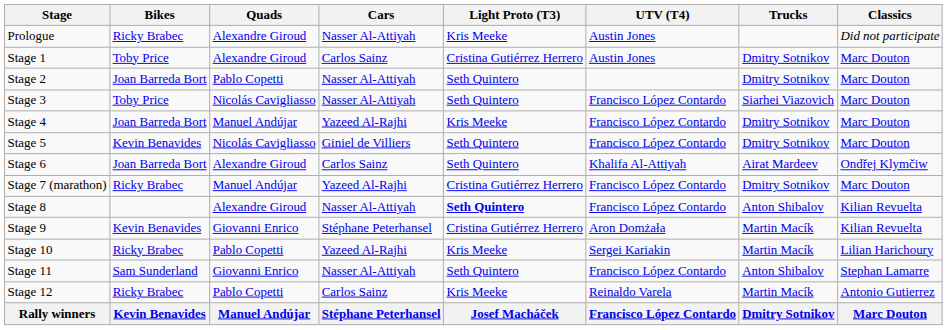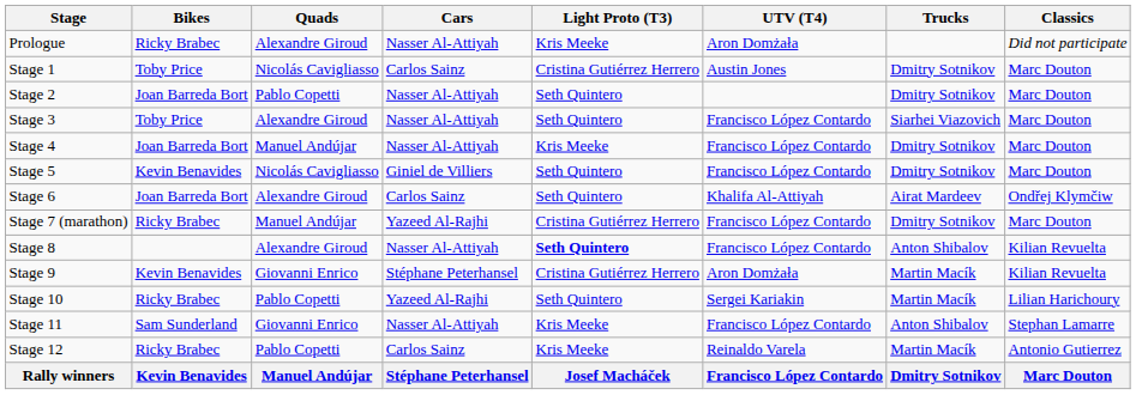 <table class="wikitable" style="font-size:85%;">
 <tr>
 <th>Stage</th>
 <th>Bikes</th>
 <th>Quads</th>
 <th>Cars</th>
 <th>Light Proto (T3)</th>
 <th>UTV (T4)</th>
 <th>Trucks</th>
 <th>Classics</th>
 </tr>
 <tr>
 <td>Prologue</td>
 <td> <a href='#'>Ricky Brabec</a></td>
 <td> <a href='#'>Alexandre Giroud</a></td>
 <td> <a href='#'>Nasser Al-Attiyah</a></td>
 <td> <a href='#'>Kris Meeke</a></td>
-<td> <a href='#'>Austin Jones</a></td>
+<td> <a href='#'>Aron Domżała</a></td>
 <td> </td>
 <td><em>Did not participate</em></td>
 </tr>
 <tr>
 <td>Stage 1</td>
 <td> <a href='#'>Toby Price</a></td>
-<td> <a href='#'>Alexandre Giroud</a></td>
+<td> <a href='#'>Nicolás Cavigliasso</a></td>
 <td> <a href='#'>Carlos Sainz</a></td>
 <td> <a href='#'>Cristina Gutiérrez Herrero</a></td>
 <td> <a href='#'>Austin Jones</a></td>
 <td> <a href='#'>Dmitry Sotnikov</a></td>
 <td> <a href='#'>Marc Douton</a></td>
 </tr>
 <tr>
 <td>Stage 2</td>
 <td> <a href='#'>Joan Barreda Bort</a></td>
 <td> <a href='#'>Pablo Copetti</a></td>
 <td> <a href='#'>Nasser Al-Attiyah</a></td>
 <td> <a href='#'>Seth Quintero</a></td>
 <td> </td>
 <td> <a href='#'>Dmitry Sotnikov</a></td>
 <td> <a href='#'>Marc Douton</a></td>
 </tr>
 <tr>
 <td>Stage 3</td>
 <td> <a href='#'>Toby Price</a></td>
-<td> <a href='#'>Nicolás Cavigliasso</a></td>
+<td> <a href='#'>Alexandre Giroud</a></td>
 <td> <a href='#'>Nasser Al-Attiyah</a></td>
 <td> <a href='#'>Seth Quintero</a></td>
 <td> <a href='#'>Francisco López Contardo</a></td>
 <td> <a href='#'>Siarhei Viazovich</a></td>
 <td> <a href='#'>Marc Douton</a></td>
 </tr>
 <tr>
 <td>Stage 4</td>
 <td> <a href='#'>Joan Barreda Bort</a></td>
 <td> <a href='#'>Manuel Andújar</a></td>
-<td> <a href='#'>Yazeed Al-Rajhi</a></td>
+<td> <a href='#'>Nasser Al-Attiyah</a></td>
 <td> <a href='#'>Kris Meeke</a></td>
 <td> <a href='#'>Francisco López Contardo</a></td>
 <td> <a href='#'>Dmitry Sotnikov</a></td>
 <td> <a href='#'>Marc Douton</a></td>
 </tr>
 <tr>
 <td>Stage 5</td>
 <td> <a href='#'>Kevin Benavides</a></td>
 <td> <a href='#'>Nicolás Cavigliasso</a></td>
 <td> <a href='#'>Giniel de Villiers</a></td>
 <td> <a href='#'>Seth Quintero</a></td>
 <td> <a href='#'>Francisco López Contardo</a></td>
 <td> <a href='#'>Dmitry Sotnikov</a></td>
 <td> <a href='#'>Marc Douton</a></td>
 </tr>
 <tr>
 <td>Stage 6</td>
 <td> <a href='#'>Joan Barreda Bort</a></td>
 <td> <a href='#'>Alexandre Giroud</a></td>
 <td> <a href='#'>Carlos Sainz</a></td>
 <td> <a href='#'>Seth Quintero</a></td>
 <td> <a href='#'>Khalifa Al-Attiyah</a></td>
 <td> <a href='#'>Airat Mardeev</a></td>
 <td> <a href='#'>Ondřej Klymčiw</a></td>
 </tr>
 <tr>
 <td>Stage 7 (marathon)</td>
 <td> <a href='#'>Ricky Brabec</a></td>
 <td> <a href='#'>Manuel Andújar</a></td>
 <td> <a href='#'>Yazeed Al-Rajhi</a></td>
 <td> <a href='#'>Cristina Gutiérrez Herrero</a></td>
 <td> <a href='#'>Francisco López Contardo</a></td>
 <td> <a href='#'>Dmitry Sotnikov</a></td>
 <td> <a href='#'>Marc Douton</a></td>
 </tr>
 <tr>
 <td>Stage 8</td>
 <td> </td>
 <td> <a href='#'>Alexandre Giroud</a></td>
 <td> <a href='#'>Nasser Al-Attiyah</a></td>
 <td><strong> <a href='#'>Seth Quintero</a></strong></td>
 <td> <a href='#'>Francisco López Contardo</a></td>
 <td> <a href='#'>Anton Shibalov</a></td>
 <td> <a href='#'>Kilian Revuelta</a></td>
 </tr>
 <tr>
 <td>Stage 9</td>
 <td> <a href='#'>Kevin Benavides</a></td>
 <td> <a href='#'>Giovanni Enrico</a></td>
 <td> <a href='#'>Stéphane Peterhansel</a></td>
 <td> <a href='#'>Cristina Gutiérrez Herrero</a></td>
 <td> <a href='#'>Aron Domżała</a></td>
 <td> <a href='#'>Martin Macík</a></td>
 <td> <a href='#'>Kilian Revuelta</a></td>
 </tr>
 <tr>
 <td>Stage 10</td>
 <td> <a href='#'>Ricky Brabec</a></td>
 <td> <a href='#'>Pablo Copetti</a></td>
 <td> <a href='#'>Yazeed Al-Rajhi</a></td>
-<td> <a href='#'>Kris Meeke</a></td>
+<td> <a href='#'>Seth Quintero</a></td>
 <td> <a href='#'>Sergei Kariakin</a></td>
 <td> <a href='#'>Martin Macík</a></td>
 <td> <a href='#'>Lilian Harichoury</a></td>
 </tr>
 <tr>
 <td>Stage 11</td>
 <td> <a href='#'>Sam Sunderland</a></td>
 <td> <a href='#'>Giovanni Enrico</a></td>
 <td> <a href='#'>Nasser Al-Attiyah</a></td>
-<td> <a href='#'>Seth Quintero</a></td>
+<td> <a href='#'>Kris Meeke</a></td>
 <td> <a href='#'>Francisco López Contardo</a></td>
 <td> <a href='#'>Anton Shibalov</a></td>
 <td> <a href='#'>Stephan Lamarre</a></td>
 </tr>
 <tr>
 <td>Stage 12</td>
 <td> <a href='#'>Ricky Brabec</a></td>
 <td> <a href='#'>Pablo Copetti</a></td>
 <td> <a href='#'>Carlos Sainz</a></td>
 <td> <a href='#'>Kris Meeke</a></td>
 <td> <a href='#'>Reinaldo Varela</a></td>
 <td> <a href='#'>Martin Macík</a></td>
 <td> <a href='#'>Antonio Gutierrez</a></td>
 </tr>
 <tr>
 <th>Rally winners</th>
 <th> <a href='#'>Kevin Benavides</a></th>
 <th> <a href='#'>Manuel Andújar</a></th>
 <th> <a href='#'>Stéphane Peterhansel</a></th>
 <th> <a href='#'>Josef Macháček</a></th>
 <th> <a href='#'>Francisco López Contardo</a></th>
 <th> <a href='#'>Dmitry Sotnikov</a></th>
 <th> <a href='#'>Marc Douton</a></th>
 </tr>
 </table>
